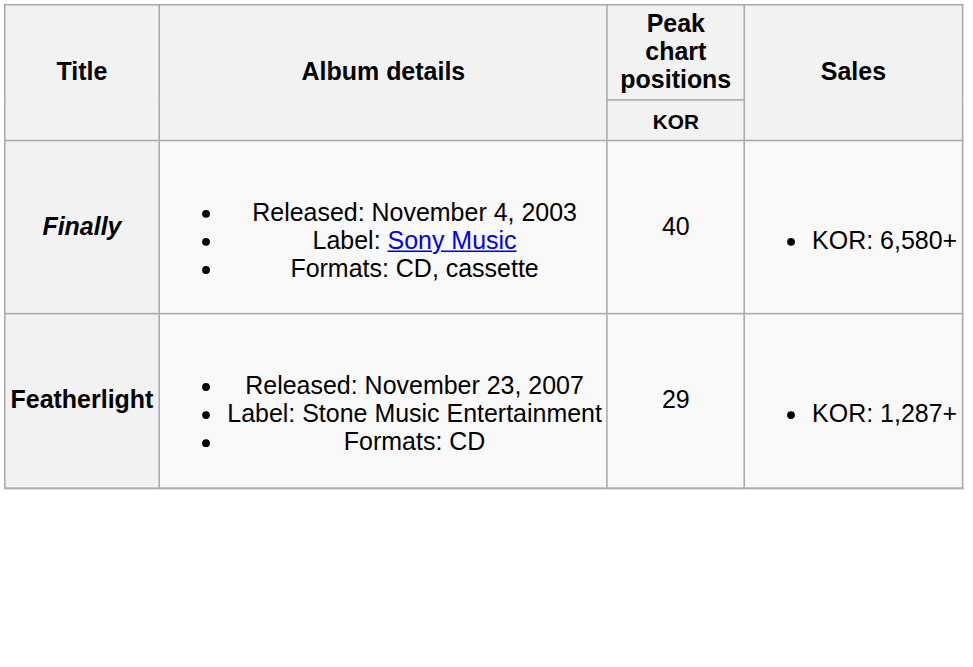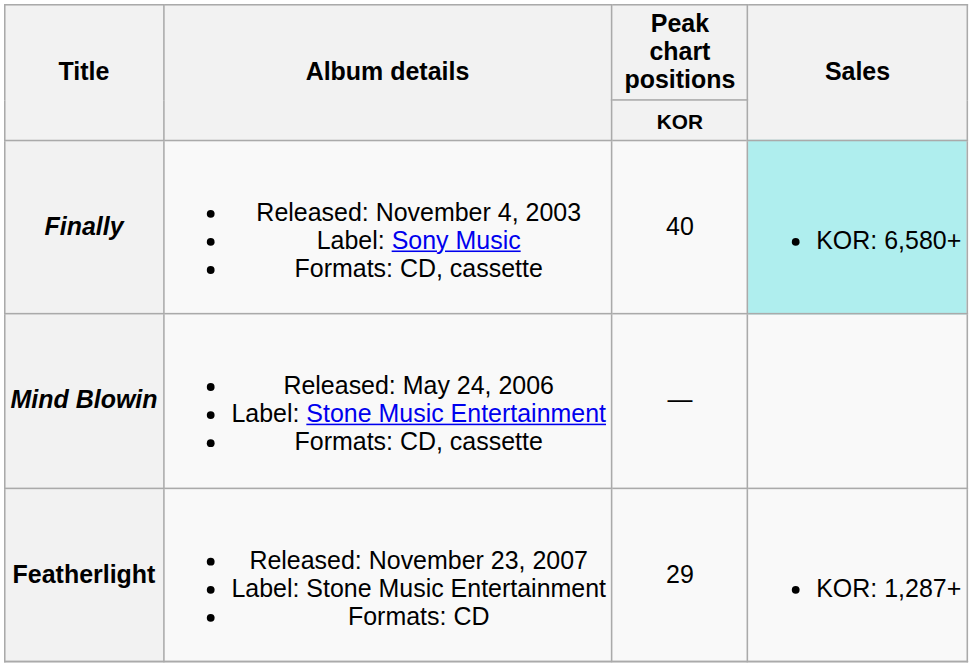 <table class="wikitable plainrowheaders" style="text-align:center;">
 <tr>
 <th scope="col" rowspan="2">Title</th>
 <th scope="col" rowspan="2">Album details</th>
 <th scope="col" colspan="1" style="width:5em;">Peak chart positions</th>
 <th scope="col" rowspan="2">Sales</th>
 </tr>
 <tr>
 <th><small>KOR</small><br></th>
 </tr>
 <tr>
 <th scope="row"><em>Finally</em></th>
 <td><br><ul><li>Released: November 4, 2003</li><li>Label: <a href='#'>Sony Music</a></li><li>Formats: CD, cassette</li></ul></td>
 <td>40</td>
-<td><br><ul><li>KOR: 6,580+</li></ul></td>
+<td style="background: paleturquoise;"><br><ul><li>KOR: 6,580+</li></ul></td>
+</tr>
+<tr>
+<th scope="row"><em>Mind Blowin<strong></th>
+<td><br><ul><li>Released: May 24, 2006</li><li>Label: <a href='#'>Stone Music Entertainment</a></li><li>Formats: CD, cassette</li></ul></td>
+<td>—</td>
+<td></td>
 </tr>
 <tr>
 <th scope="row"></em>Featherlight<em></th>
 <td><br><ul><li>Released: November 23, 2007</li><li>Label: Stone Music Entertainment</li><li>Formats: CD</li></ul></td>
 <td>29</td>
 <td><br><ul><li>KOR: 1,287+</li></ul></td>
 </tr>
 <tr>
 </tr>
 </table>
